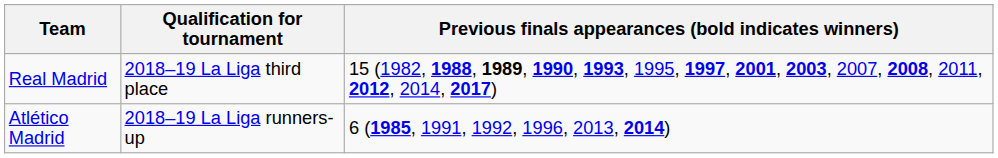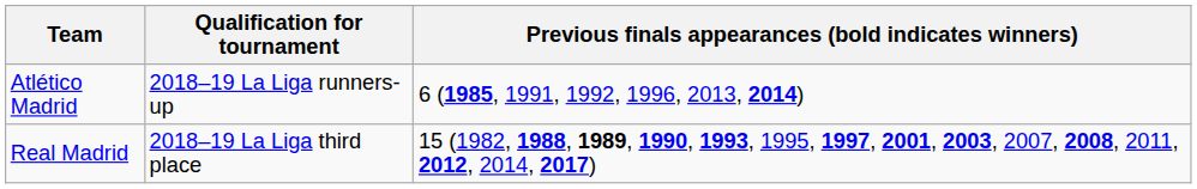 <table class="wikitable">
 <tr>
 <th>Team</th>
 <th>Qualification for tournament</th>
 <th>Previous finals appearances (bold indicates winners)</th>
 </tr>
 <tr>
+<td><a href='#'>Atlético Madrid</a></td>
+<td><a href='#'>2018–19 La Liga</a> runners-up</td>
+<td>6 (<strong><a href='#'>1985</a></strong>, <a href='#'>1991</a>, <a href='#'>1992</a>, <a href='#'>1996</a>, <a href='#'>2013</a>, <strong><a href='#'>2014</a></strong>)</td>
+</tr>
+<tr>
 <td><a href='#'>Real Madrid</a></td>
 <td><a href='#'>2018–19 La Liga</a> third place</td>
 <td>15 (<a href='#'>1982</a>, <strong><a href='#'>1988</a></strong>, <strong>1989</strong>, <strong><a href='#'>1990</a></strong>, <strong><a href='#'>1993</a></strong>, <a href='#'>1995</a>, <strong><a href='#'>1997</a></strong>, <strong><a href='#'>2001</a></strong>, <strong><a href='#'>2003</a></strong>, <a href='#'>2007</a>, <strong><a href='#'>2008</a></strong>, <a href='#'>2011</a>, <strong><a href='#'>2012</a></strong>, <a href='#'>2014</a>, <strong><a href='#'>2017</a></strong>)</td>
 </tr>
-<tr>
-<td><a href='#'>Atlético Madrid</a></td>
-<td><a href='#'>2018–19 La Liga</a> runners-up</td>
-<td>6 (<strong><a href='#'>1985</a></strong>, <a href='#'>1991</a>, <a href='#'>1992</a>, <a href='#'>1996</a>, <a href='#'>2013</a>, <strong><a href='#'>2014</a></strong>)</td>
-</tr>
 </table>
